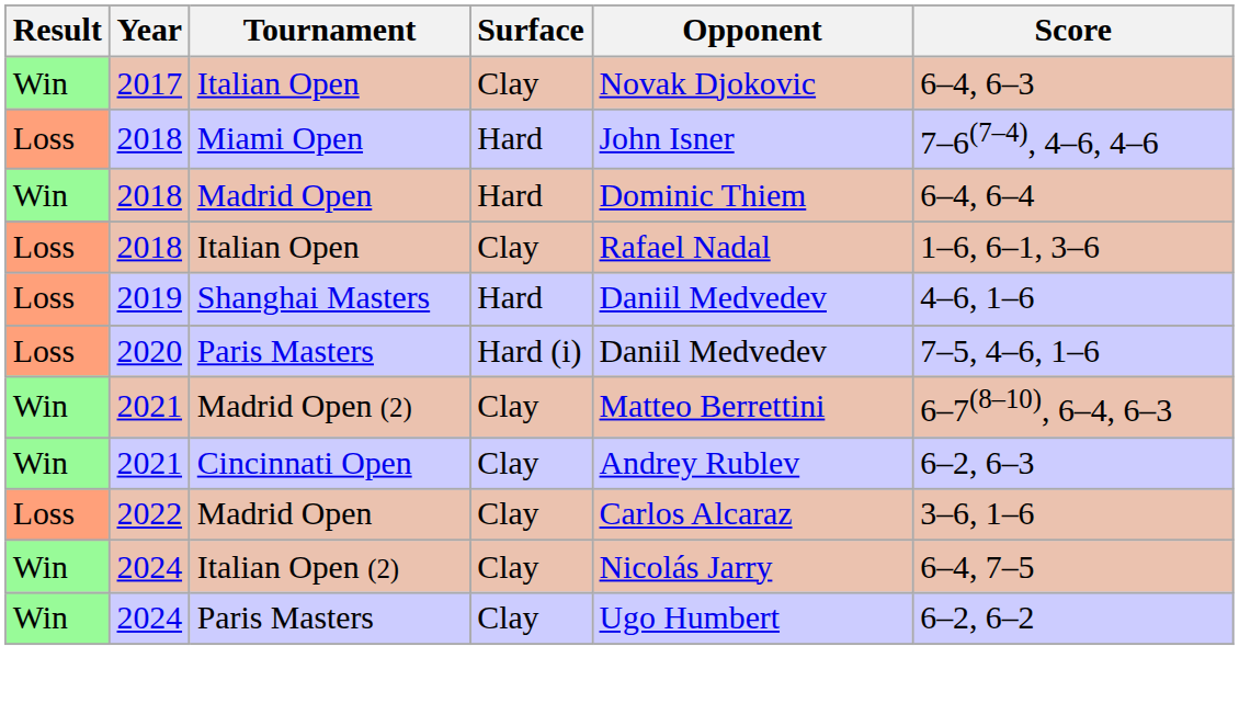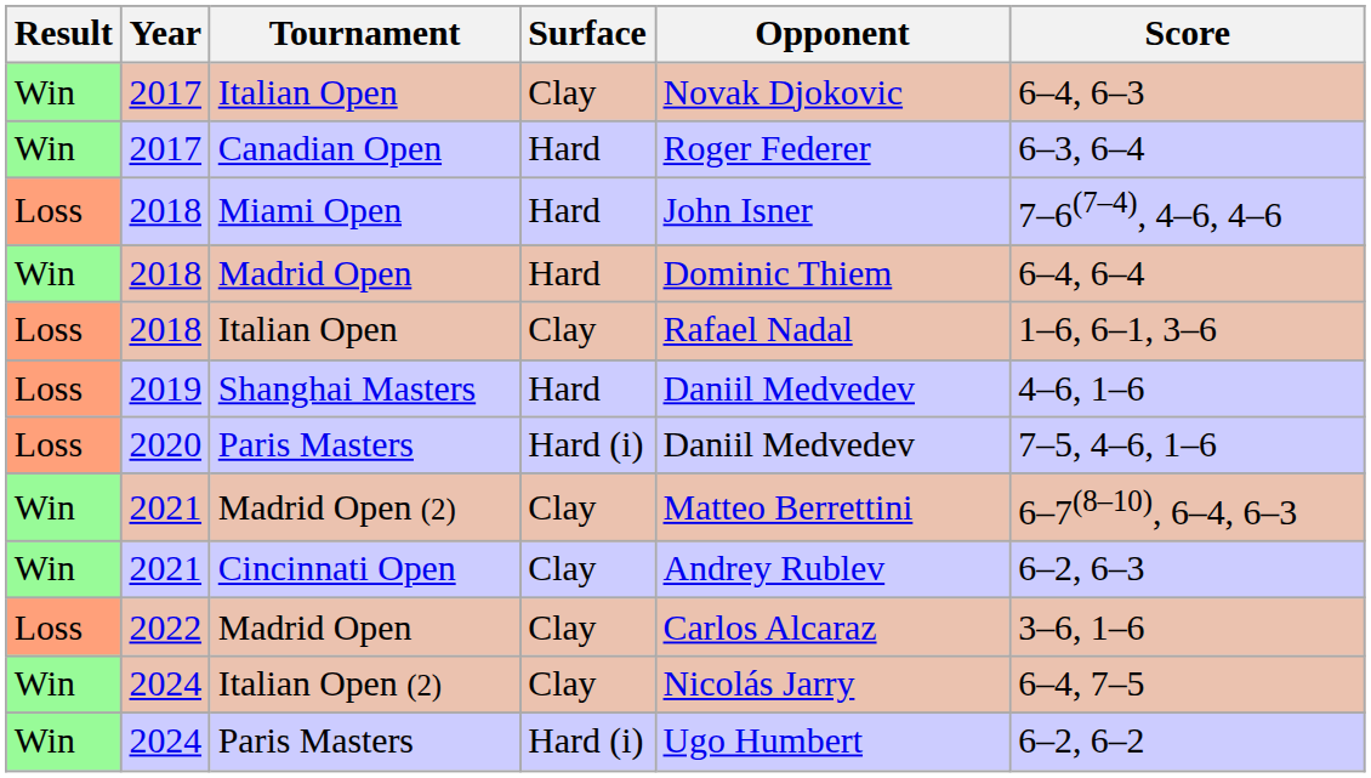 <table class="sortable wikitable nowrap">
 <tr>
 <th>Result</th>
 <th>Year</th>
 <th width=130>Tournament</th>
 <th>Surface</th>
 <th width=150>Opponent</th>
 <th class="unsortable" width=150>Score</th>
 </tr>
 <tr style="background:#ebc2af;">
 <td bgcolor=98fb98>Win</td>
 <td><a href='#'>2017</a></td>
 <td><a href='#'>Italian Open</a></td>
 <td>Clay</td>
 <td> <a href='#'>Novak Djokovic</a></td>
 <td>6–4, 6–3</td>
+</tr>
+<tr style="background:#ccccff;">
+<td bgcolor=98fb98>Win</td>
+<td><a href='#'>2017</a></td>
+<td><a href='#'>Canadian Open</a></td>
+<td>Hard</td>
+<td> <a href='#'>Roger Federer</a></td>
+<td>6–3, 6–4</td>
 </tr>
 <tr style="background:#ccccff;">
 <td bgcolor=ffa07a>Loss</td>
 <td><a href='#'>2018</a></td>
 <td><a href='#'>Miami Open</a></td>
 <td>Hard</td>
 <td> <a href='#'>John Isner</a></td>
 <td>7–6<sup>(7–4)</sup>, 4–6, 4–6</td>
 </tr>
 <tr style="background:#ebc2af;">
 <td bgcolor=98fb98>Win</td>
 <td><a href='#'>2018</a></td>
 <td><a href='#'>Madrid Open</a></td>
 <td>Hard</td>
 <td> <a href='#'>Dominic Thiem</a></td>
 <td>6–4, 6–4</td>
 </tr>
 <tr style="background:#ebc2af;">
 <td bgcolor=ffa07a>Loss</td>
 <td><a href='#'>2018</a></td>
 <td>Italian Open</td>
 <td>Clay</td>
 <td> <a href='#'>Rafael Nadal</a></td>
 <td>1–6, 6–1, 3–6</td>
 </tr>
 <tr style="background:#ccccff;">
 <td bgcolor=ffa07a>Loss</td>
 <td><a href='#'>2019</a></td>
 <td><a href='#'>Shanghai Masters</a></td>
 <td>Hard</td>
 <td> <a href='#'>Daniil Medvedev</a></td>
 <td>4–6, 1–6</td>
 </tr>
 <tr style="background:#ccccff;">
 <td bgcolor=ffa07a>Loss</td>
 <td><a href='#'>2020</a></td>
 <td><a href='#'>Paris Masters</a></td>
 <td>Hard (i)</td>
 <td> Daniil Medvedev</td>
 <td>7–5, 4–6, 1–6</td>
 </tr>
 <tr style="background:#ebc2af;">
 <td bgcolor=98fb98>Win</td>
 <td><a href='#'>2021</a></td>
 <td>Madrid Open <small>(2)</small></td>
 <td>Clay</td>
 <td> <a href='#'>Matteo Berrettini</a></td>
 <td>6–7<sup>(8–10)</sup>, 6–4, 6–3</td>
 </tr>
 <tr style="background:#ccccff;">
 <td bgcolor=98fb98>Win</td>
 <td><a href='#'>2021</a></td>
 <td><a href='#'>Cincinnati Open</a></td>
 <td>Clay</td>
 <td> <a href='#'>Andrey Rublev</a></td>
 <td>6–2, 6–3</td>
 </tr>
 <tr style="background:#ebc2af;">
 <td bgcolor=ffa07a>Loss</td>
 <td><a href='#'>2022</a></td>
 <td>Madrid Open</td>
 <td>Clay</td>
 <td> <a href='#'>Carlos Alcaraz</a></td>
 <td>3–6, 1–6</td>
 </tr>
 <tr style="background:#ebc2af;">
 <td bgcolor=98fb98>Win</td>
 <td><a href='#'>2024</a></td>
 <td>Italian Open <small>(2)</small></td>
 <td>Clay</td>
 <td> <a href='#'>Nicolás Jarry</a></td>
 <td>6–4, 7–5</td>
 </tr>
 <tr style="background:#ccccff;">
 <td bgcolor=98fb98>Win</td>
 <td><a href='#'>2024</a></td>
 <td>Paris Masters</td>
-<td>Clay</td>
+<td>Hard (i)</td>
 <td> <a href='#'>Ugo Humbert</a></td>
 <td>6–2, 6–2</td>
 </tr>
 </table>
